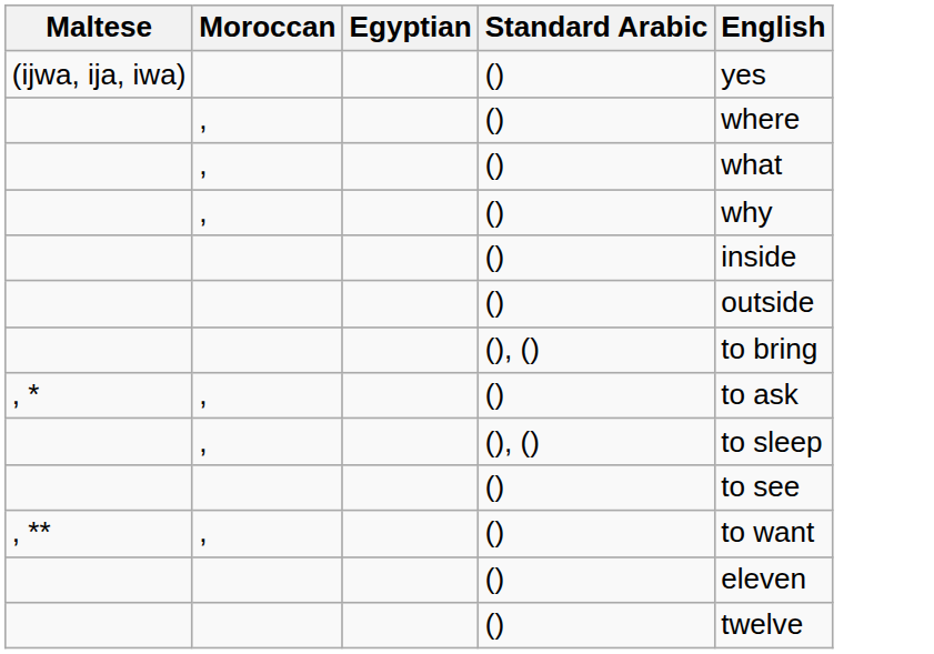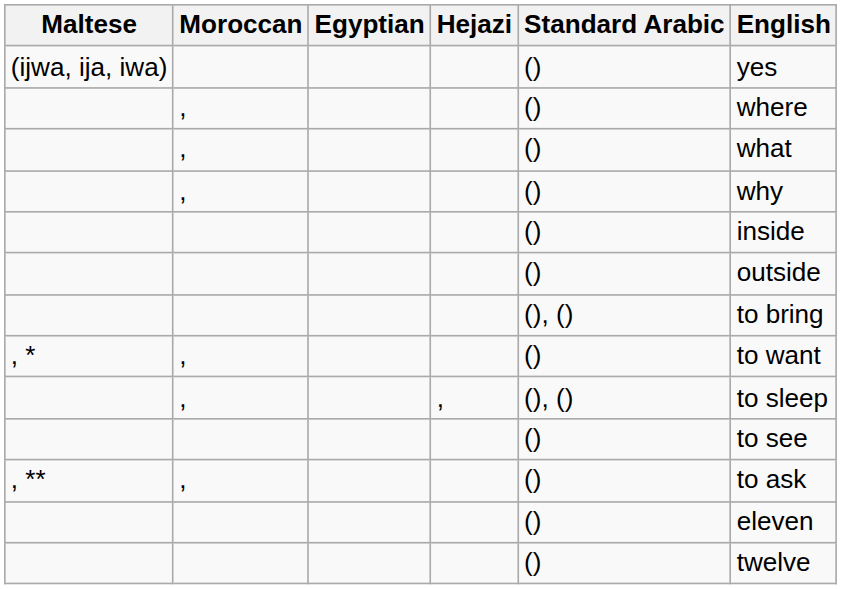 <table class="wikitable">
 <tr>
 <th>Maltese</th>
 <th>Moroccan</th>
 <th>Egyptian</th>
+<th>Hejazi</th>
 <th>Standard Arabic</th>
 <th>English</th>
 </tr>
 <tr>
 <td> (ijwa, ija, iwa)</td>
+<td></td>
 <td></td>
 <td></td>
 <td> ()</td>
 <td>yes</td>
 </tr>
 <tr>
 <td></td>
 <td>, </td>
 <td></td>
+<td></td>
 <td> ()</td>
 <td>where</td>
 </tr>
 <tr>
 <td></td>
 <td>, </td>
+<td></td>
 <td></td>
 <td> ()</td>
 <td>what</td>
 </tr>
 <tr>
 <td></td>
 <td>, </td>
 <td></td>
+<td></td>
 <td> ()</td>
 <td>why</td>
 </tr>
 <tr>
+<td></td>
 <td></td>
 <td></td>
 <td></td>
 <td> ()</td>
 <td>inside</td>
 </tr>
 <tr>
 <td></td>
 <td></td>
 <td></td>
+<td></td>
 <td> ()</td>
 <td>outside</td>
 </tr>
 <tr>
+<td></td>
 <td></td>
 <td></td>
 <td></td>
 <td> (),  ()</td>
 <td>to bring</td>
 </tr>
 <tr>
 <td>, *</td>
 <td>, </td>
 <td></td>
+<td></td>
 <td> ()</td>
-<td>to ask</td>
+<td>to want</td>
 </tr>
 <tr>
 <td></td>
 <td>, </td>
 <td></td>
+<td>, </td>
 <td> (),  ()</td>
 <td>to sleep</td>
 </tr>
 <tr>
+<td></td>
 <td></td>
 <td></td>
 <td></td>
 <td> ()</td>
 <td>to see</td>
 </tr>
 <tr>
 <td>, **</td>
 <td>, </td>
 <td></td>
+<td></td>
 <td> ()</td>
-<td>to want</td>
+<td>to ask</td>
 </tr>
 <tr>
+<td></td>
 <td></td>
 <td></td>
 <td></td>
 <td> ()</td>
 <td>eleven</td>
 </tr>
 <tr>
 <td></td>
 <td></td>
 <td></td>
+<td></td>
 <td> ()</td>
 <td>twelve</td>
 </tr>
 </table>
